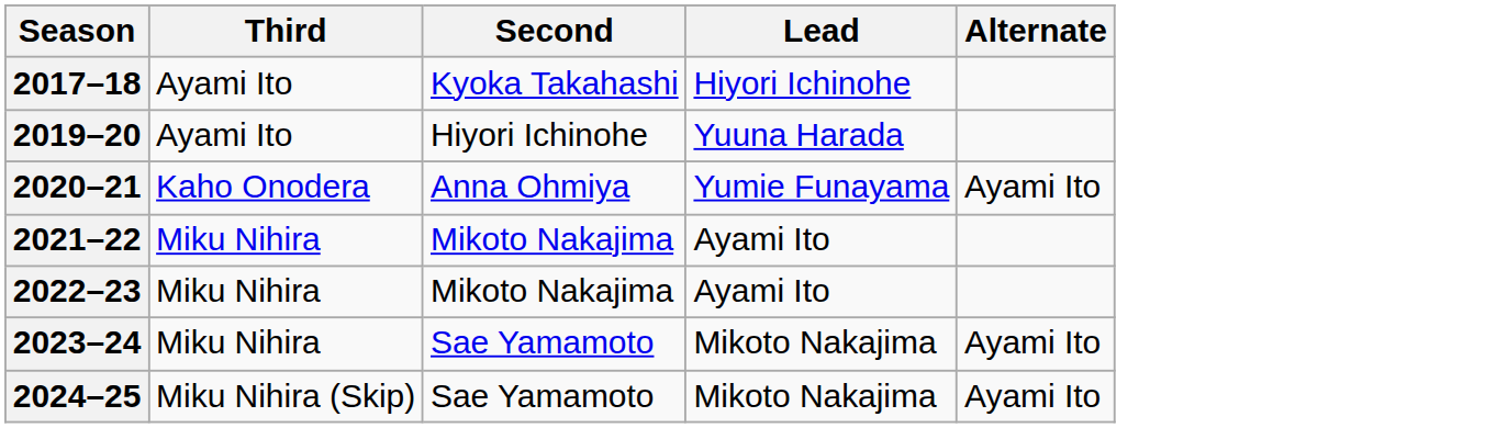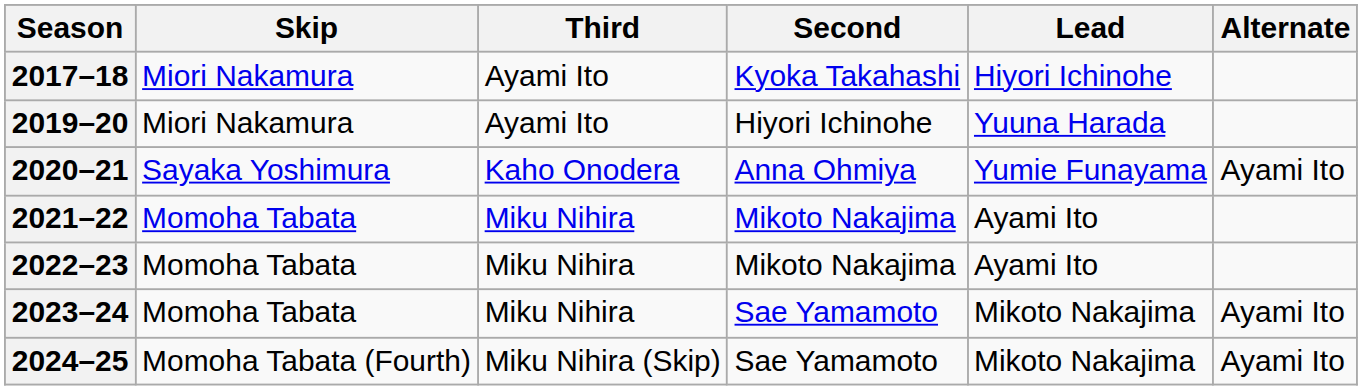 <table class="wikitable">
 <tr>
 <th scope="col">Season</th>
+<th scope="col">Skip</th>
 <th scope="col">Third</th>
 <th scope="col">Second</th>
 <th scope="col">Lead</th>
 <th scope="col">Alternate</th>
 </tr>
 <tr>
 <th scope="row">2017–18</th>
+<td><a href='#'>Miori Nakamura</a></td>
 <td>Ayami Ito</td>
 <td><a href='#'>Kyoka Takahashi</a></td>
 <td><a href='#'>Hiyori Ichinohe</a></td>
 <td></td>
 </tr>
 <tr>
 <th scope="row">2019–20</th>
+<td>Miori Nakamura</td>
 <td>Ayami Ito</td>
 <td>Hiyori Ichinohe</td>
 <td><a href='#'>Yuuna Harada</a></td>
 <td></td>
 </tr>
 <tr>
 <th scope="row">2020–21</th>
+<td><a href='#'>Sayaka Yoshimura</a></td>
 <td><a href='#'>Kaho Onodera</a></td>
 <td><a href='#'>Anna Ohmiya</a></td>
 <td><a href='#'>Yumie Funayama</a></td>
 <td>Ayami Ito</td>
 </tr>
 <tr>
 <th scope="row">2021–22</th>
+<td><a href='#'>Momoha Tabata</a></td>
 <td><a href='#'>Miku Nihira</a></td>
 <td><a href='#'>Mikoto Nakajima</a></td>
 <td>Ayami Ito</td>
 <td></td>
 </tr>
 <tr>
 <th scope="row">2022–23</th>
+<td>Momoha Tabata</td>
 <td>Miku Nihira</td>
 <td>Mikoto Nakajima</td>
 <td>Ayami Ito</td>
 <td></td>
 </tr>
 <tr>
 <th scope="row">2023–24</th>
+<td>Momoha Tabata</td>
 <td>Miku Nihira</td>
 <td><a href='#'>Sae Yamamoto</a></td>
 <td>Mikoto Nakajima</td>
 <td>Ayami Ito</td>
 </tr>
 <tr>
 <th scope="row">2024–25</th>
+<td>Momoha Tabata (Fourth)</td>
 <td>Miku Nihira (Skip)</td>
 <td>Sae Yamamoto</td>
 <td>Mikoto Nakajima</td>
 <td>Ayami Ito</td>
 </tr>
 </table>
